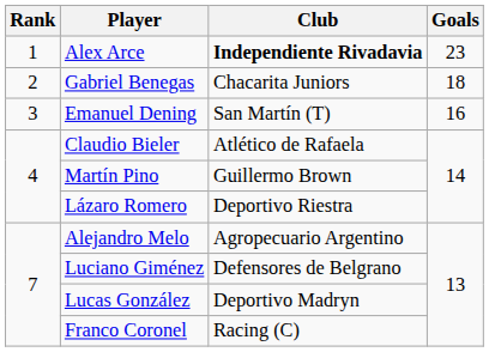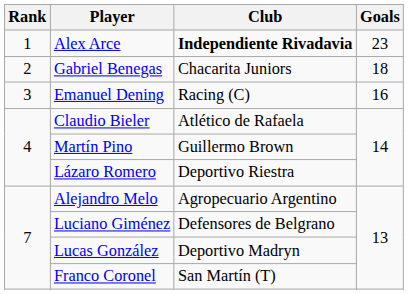 <table class="wikitable" style="text-align:center">
 <tr>
 <th>Rank</th>
 <th>Player</th>
 <th>Club</th>
 <th>Goals</th>
 </tr>
 <tr>
 <td>1</td>
 <td align="left"> <a href='#'>Alex Arce</a></td>
 <td align="left"><strong>Independiente Rivadavia</strong></td>
 <td>23</td>
 </tr>
 <tr>
 <td>2</td>
 <td align="left"> <a href='#'>Gabriel Benegas</a></td>
 <td align="left">Chacarita Juniors</td>
 <td>18</td>
 </tr>
 <tr>
 <td>3</td>
 <td align="left"> <a href='#'>Emanuel Dening</a></td>
-<td align="left">San Martín (T)</td>
+<td align="left">Racing (C)</td>
 <td>16</td>
 </tr>
 <tr>
 <td rowspan=3>4</td>
 <td align="left"> <a href='#'>Claudio Bieler</a></td>
 <td align="left">Atlético de Rafaela</td>
 <td rowspan=3>14</td>
 </tr>
 <tr>
 <td align="left"> <a href='#'>Martín Pino</a></td>
 <td align="left">Guillermo Brown</td>
 </tr>
 <tr>
 <td align="left"> <a href='#'>Lázaro Romero</a></td>
 <td align="left">Deportivo Riestra</td>
 </tr>
 <tr>
 <td rowspan=4>7</td>
 <td align="left"> <a href='#'>Alejandro Melo</a></td>
 <td align="left">Agropecuario Argentino</td>
 <td rowspan=4>13</td>
 </tr>
 <tr>
 <td align="left"> <a href='#'>Luciano Giménez</a></td>
 <td align="left">Defensores de Belgrano</td>
 </tr>
 <tr>
 <td align="left"> <a href='#'>Lucas González</a></td>
 <td align="left">Deportivo Madryn</td>
 </tr>
 <tr>
 <td align="left"> <a href='#'>Franco Coronel</a></td>
-<td align="left">Racing (C)</td>
+<td align="left">San Martín (T)</td>
 </tr>
 </table>
